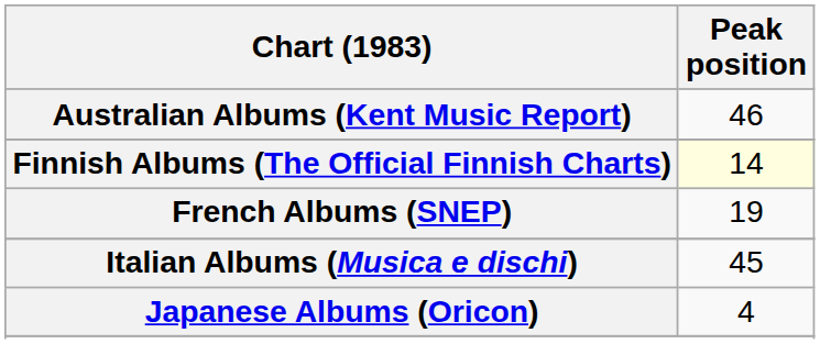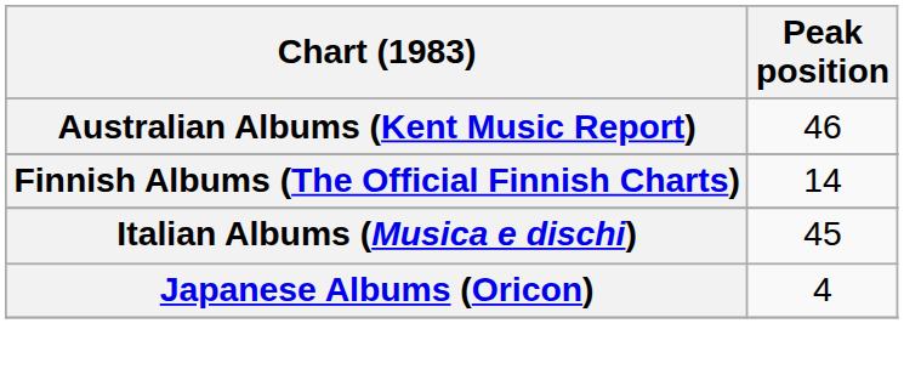 <table class="wikitable sortable plainrowheaders">
 <tr>
 <th>Chart (1983)</th>
 <th>Peak<br>position</th>
 </tr>
 <tr>
 <th scope="row">Australian Albums (<a href='#'>Kent Music Report</a>)</th>
 <td align="center">46</td>
 </tr>
 <tr>
 </tr>
 <tr>
 </tr>
 <tr>
 <th scope="row">Finnish Albums (<a href='#'>The Official Finnish Charts</a>)</th>
-<td align="center" style="background: lightyellow;">14</td>
-</tr>
-<tr>
-<th scope="row">French Albums (<a href='#'>SNEP</a>)</th>
-<td align="center">19</td>
+<td align="center">14</td>
 </tr>
 <tr>
 </tr>
 <tr>
 <th scope="row">Italian Albums (<em><a href='#'>Musica e dischi</a></em>)</th>
 <td style="text-align:center;">45</td>
 </tr>
 <tr>
 <th scope="row"><a href='#'>Japanese Albums</a> (<a href='#'>Oricon</a>)</th>
 <td align="center">4</td>
 </tr>
 <tr>
 </tr>
 <tr>
 </tr>
 <tr>
 </tr>
 <tr>
 </tr>
 <tr>
 </tr>
 </table>
